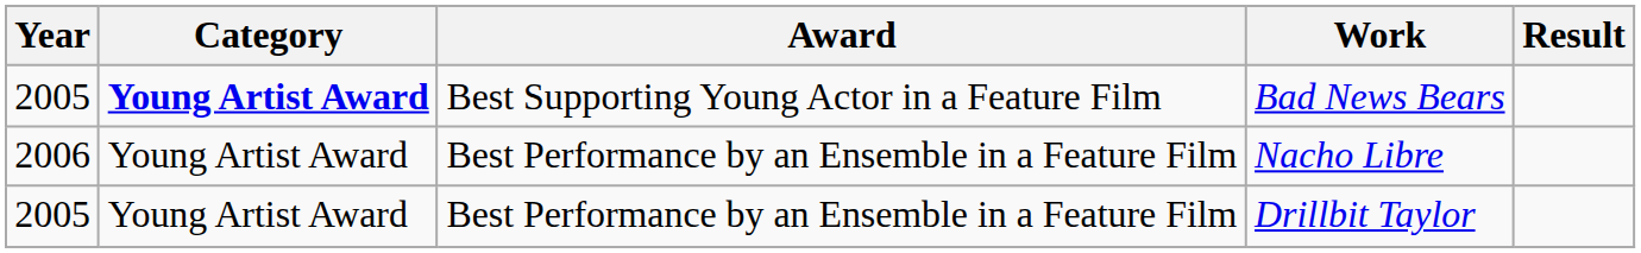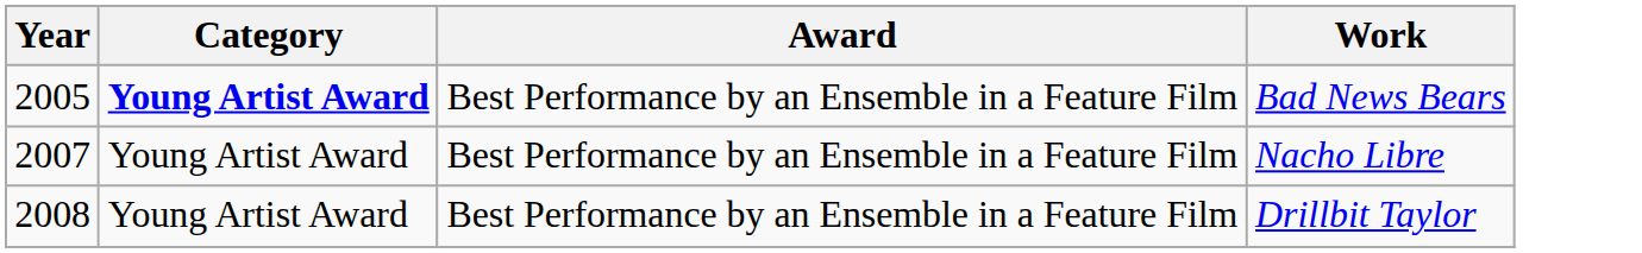 <table class="wikitable sortable">
 <tr>
 <th>Year</th>
 <th>Category</th>
 <th>Award</th>
 <th>Work</th>
-<th>Result</th>
 </tr>
 <tr>
 <td>2005</td>
 <td><strong><a href='#'>Young Artist Award</a></strong></td>
-<td>Best Supporting Young Actor in a Feature Film</td>
+<td>Best Performance by an Ensemble in a Feature Film</td>
 <td><em><a href='#'>Bad News Bears</a></em></td>
-<td></td>
 </tr>
 <tr>
-<td>2006</td>
+<td>2007</td>
 <td>Young Artist Award</td>
 <td>Best Performance by an Ensemble in a Feature Film</td>
 <td><em><a href='#'>Nacho Libre</a></em></td>
-<td></td>
 </tr>
 <tr>
-<td>2005</td>
+<td>2008</td>
 <td>Young Artist Award</td>
 <td>Best Performance by an Ensemble in a Feature Film</td>
 <td><em><a href='#'>Drillbit Taylor</a></em></td>
-<td></td>
 </tr>
 </table>
